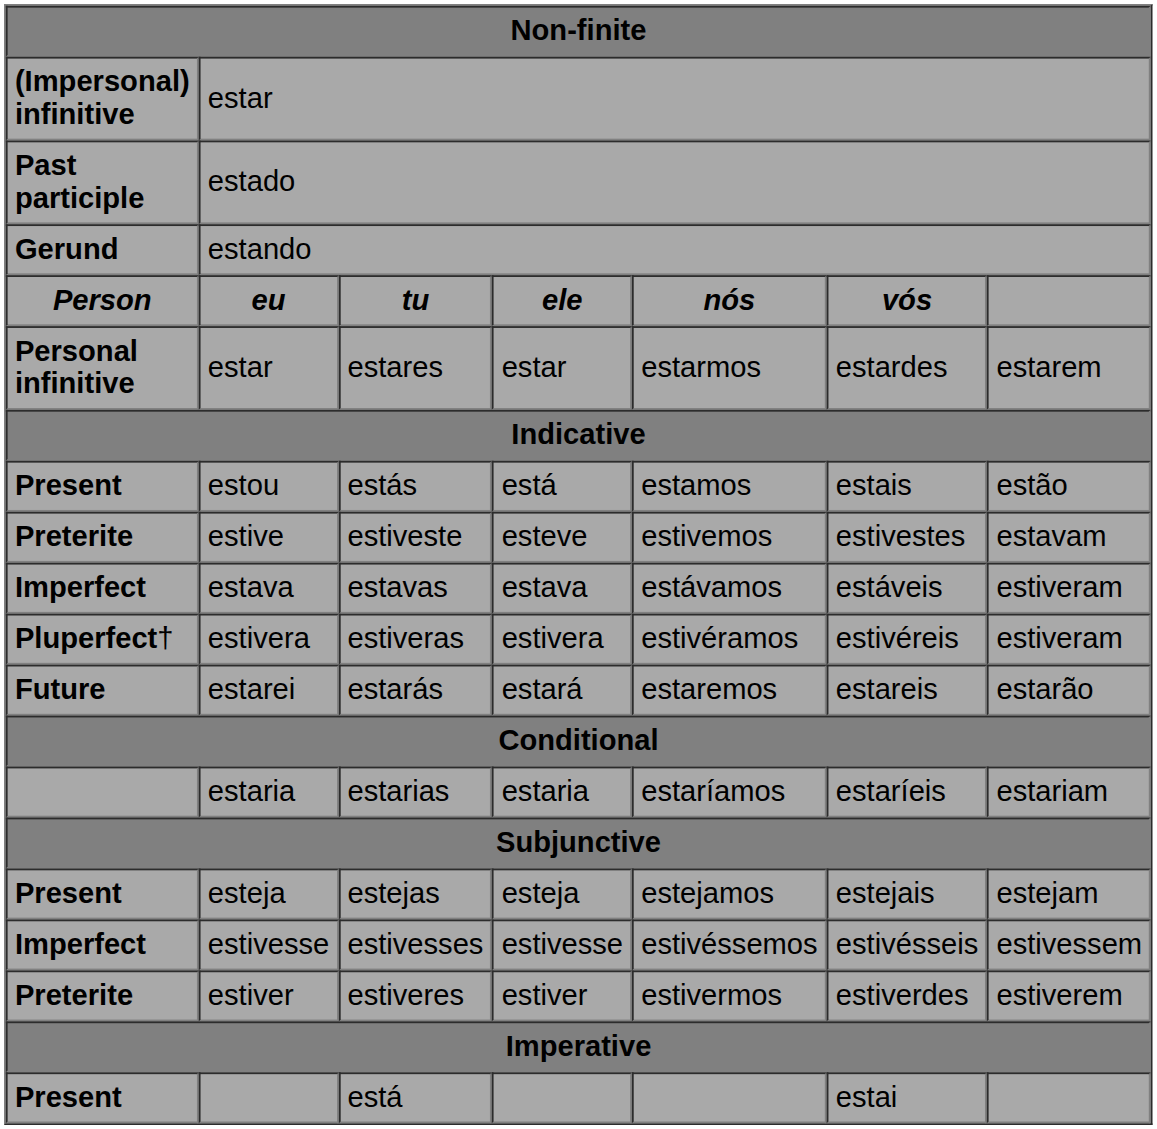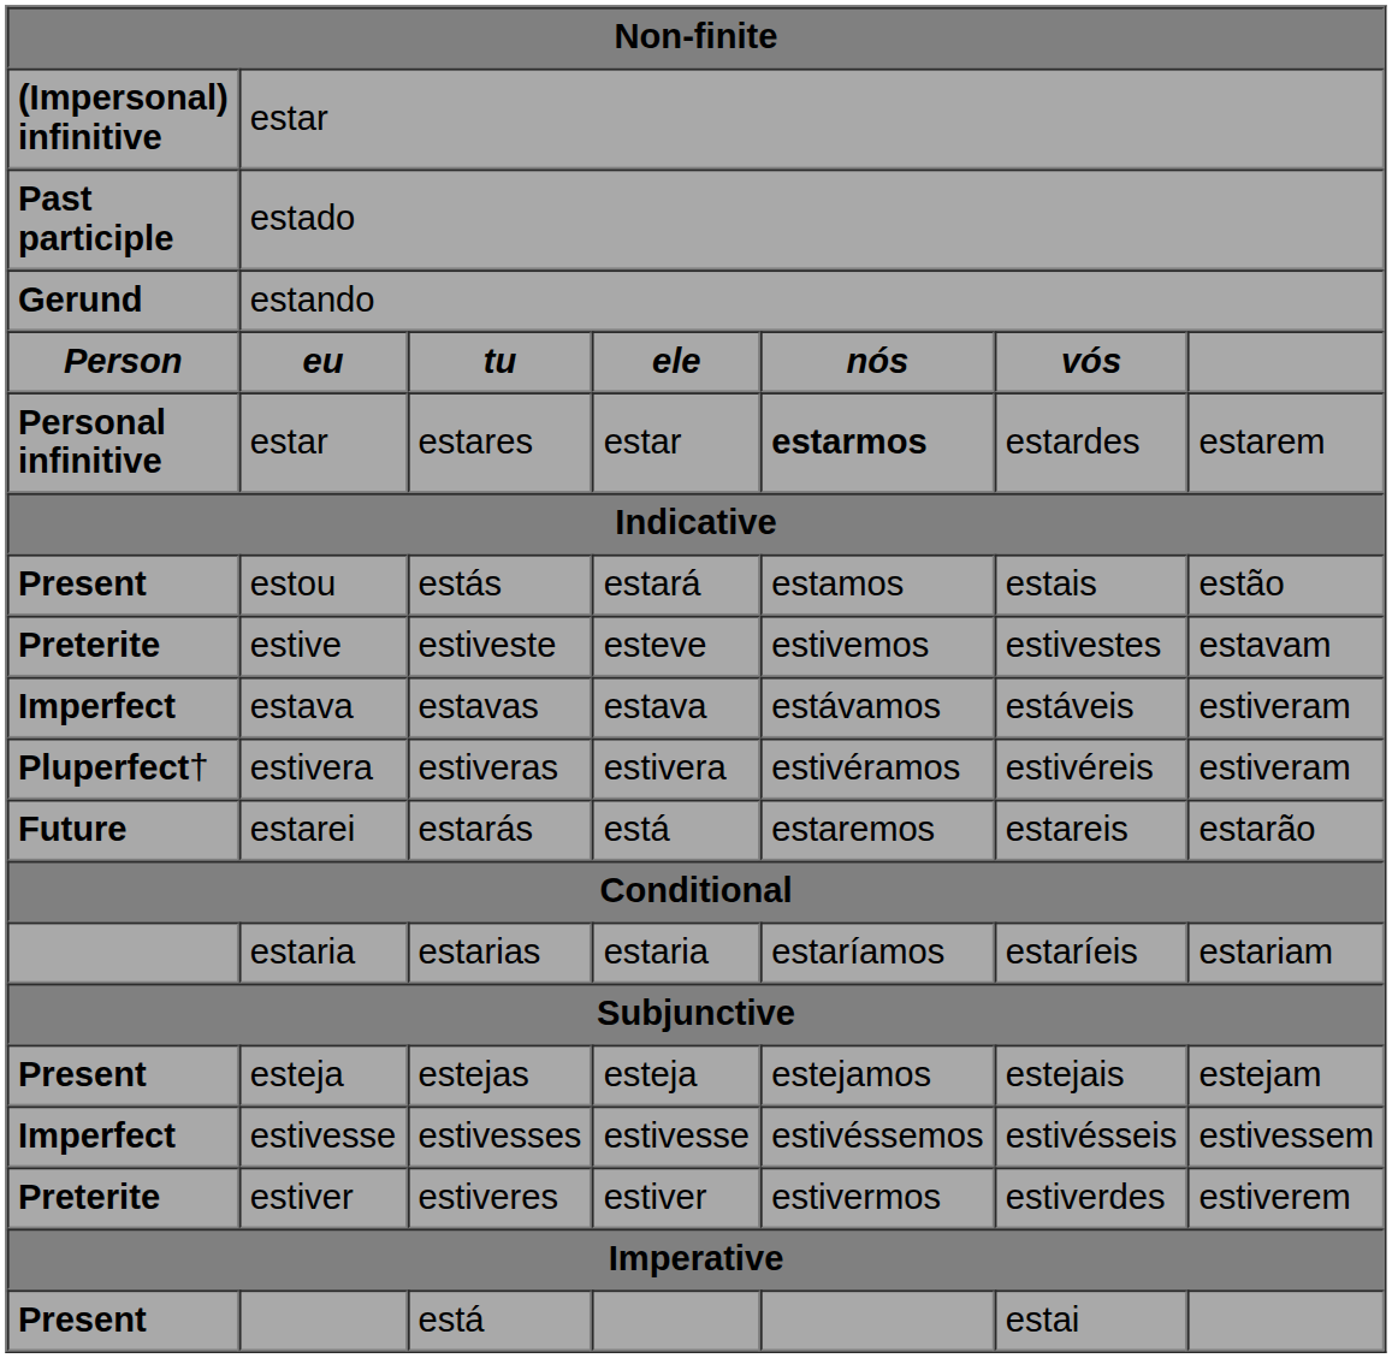 <table border="1" cellpadding="4" cellspacing="0" style="background-color: darkgray;" style="font-size: 90%">
 <tr>
 <th bgcolor="gray" colspan="7">Non-finite</th>
 </tr>
 <tr>
 <td><strong>(Impersonal) infinitive</strong></td>
 <td colspan="6">estar</td>
 </tr>
 <tr>
 <td><strong>Past participle</strong></td>
 <td colspan="6">estado</td>
 </tr>
 <tr>
 <td><strong>Gerund</strong></td>
 <td colspan="6">estando</td>
 </tr>
 <tr>
 <th><em>Person</em></th>
 <th><em>eu</em></th>
 <th><em>tu</em></th>
 <th><em>ele</em></th>
 <th><em>nós</em></th>
 <th><em>vós</em></th>
 <th><em></em></th>
 </tr>
 <tr>
 <td><strong>Personal infinitive</strong></td>
 <td>estar</td>
 <td>estares</td>
 <td>estar</td>
-<td>estarmos</td>
+<td><strong>estarmos</strong></td>
 <td>estardes</td>
 <td>estarem</td>
 </tr>
 <tr>
 <th bgcolor="gray" colspan="7">Indicative</th>
 </tr>
 <tr>
 <td><strong>Present</strong></td>
 <td>estou</td>
 <td>estás</td>
-<td>está</td>
+<td>estará</td>
 <td>estamos</td>
 <td>estais</td>
 <td>estão</td>
 </tr>
 <tr>
 <td><strong>Preterite</strong></td>
 <td>estive</td>
 <td>estiveste</td>
 <td>esteve</td>
 <td>estivemos</td>
 <td>estivestes</td>
 <td>estavam</td>
 </tr>
 <tr>
 <td><strong>Imperfect</strong></td>
 <td>estava</td>
 <td>estavas</td>
 <td>estava</td>
 <td>estávamos</td>
 <td>estáveis</td>
 <td>estiveram</td>
 </tr>
 <tr>
 <td><strong>Pluperfect</strong>†</td>
 <td>estivera</td>
 <td>estiveras</td>
 <td>estivera</td>
 <td>estivéramos</td>
 <td>estivéreis</td>
 <td>estiveram</td>
 </tr>
 <tr>
 <td><strong>Future</strong></td>
 <td>estarei</td>
 <td>estarás</td>
-<td>estará</td>
+<td>está</td>
 <td>estaremos</td>
 <td>estareis</td>
 <td>estarão</td>
 </tr>
 <tr>
 <th bgcolor="gray" colspan="7">Conditional</th>
 </tr>
 <tr>
 <td> </td>
 <td>estaria</td>
 <td>estarias</td>
 <td>estaria</td>
 <td>estaríamos</td>
 <td>estaríeis</td>
 <td>estariam</td>
 </tr>
 <tr>
 <th bgcolor="gray" colspan="7">Subjunctive</th>
 </tr>
 <tr>
 <td><strong>Present</strong></td>
 <td>esteja</td>
 <td>estejas</td>
 <td>esteja</td>
 <td>estejamos</td>
 <td>estejais</td>
 <td>estejam</td>
 </tr>
 <tr>
 <td><strong>Imperfect</strong></td>
 <td>estivesse</td>
 <td>estivesses</td>
 <td>estivesse</td>
 <td>estivéssemos</td>
 <td>estivésseis</td>
 <td>estivessem</td>
 </tr>
 <tr>
 <td><strong>Preterite</strong></td>
 <td>estiver</td>
 <td>estiveres</td>
 <td>estiver</td>
 <td>estivermos</td>
 <td>estiverdes</td>
 <td>estiverem</td>
 </tr>
 <tr>
 <th bgcolor="gray" colspan="7">Imperative</th>
 </tr>
 <tr>
 <td><strong>Present</strong></td>
 <td> </td>
 <td>está</td>
 <td> </td>
 <td> </td>
 <td>estai</td>
 <td> </td>
 </tr>
 </table>
